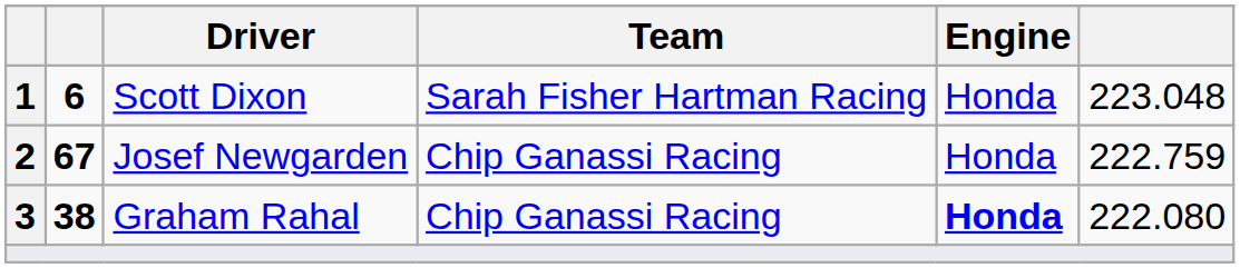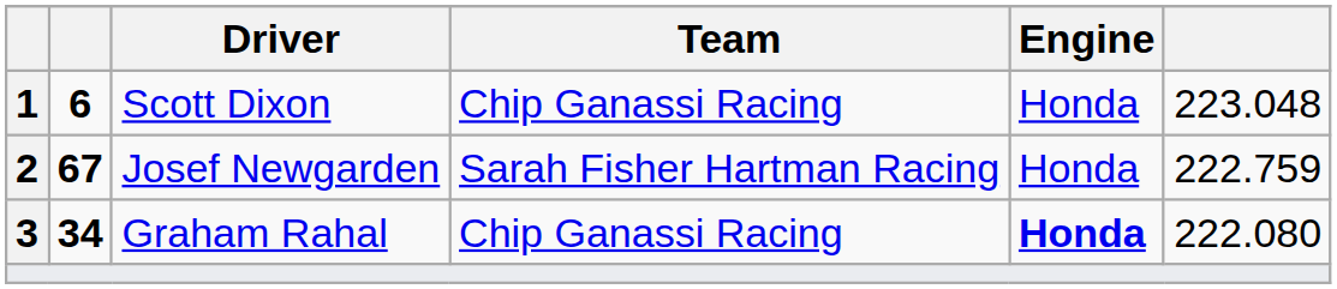 <table class="wikitable" style="font-size:95%;">
 <tr>
 </tr>
 <tr>
 <th></th>
 <th></th>
 <th>Driver</th>
 <th>Team</th>
 <th>Engine</th>
 <th></th>
 </tr>
 <tr>
 <th>1</th>
 <td style="text-align:center"><strong>6</strong></td>
 <td> <a href='#'>Scott Dixon</a></td>
-<td><a href='#'>Sarah Fisher Hartman Racing</a></td>
+<td><a href='#'>Chip Ganassi Racing</a></td>
 <td><a href='#'>Honda</a></td>
 <td align=center>223.048</td>
 </tr>
 <tr>
 <th>2</th>
 <td style="text-align:center"><strong>67</strong></td>
 <td> <a href='#'>Josef Newgarden</a> <strong></strong></td>
-<td><a href='#'>Chip Ganassi Racing</a></td>
+<td><a href='#'>Sarah Fisher Hartman Racing</a></td>
 <td><a href='#'>Honda</a></td>
 <td align=center>222.759</td>
 </tr>
 <tr>
 <th>3</th>
-<td style="text-align:center"><strong>38</strong></td>
+<td style="text-align:center"><strong>34</strong></td>
 <td> <a href='#'>Graham Rahal</a></td>
 <td><a href='#'>Chip Ganassi Racing</a></td>
 <td><strong><a href='#'>Honda</a></strong></td>
 <td align=center>222.080</td>
 </tr>
 <tr>
 <td style="background-color:#EAECF0;text-align:center" colspan="6"><strong> </strong></td>
 </tr>
 </table>
